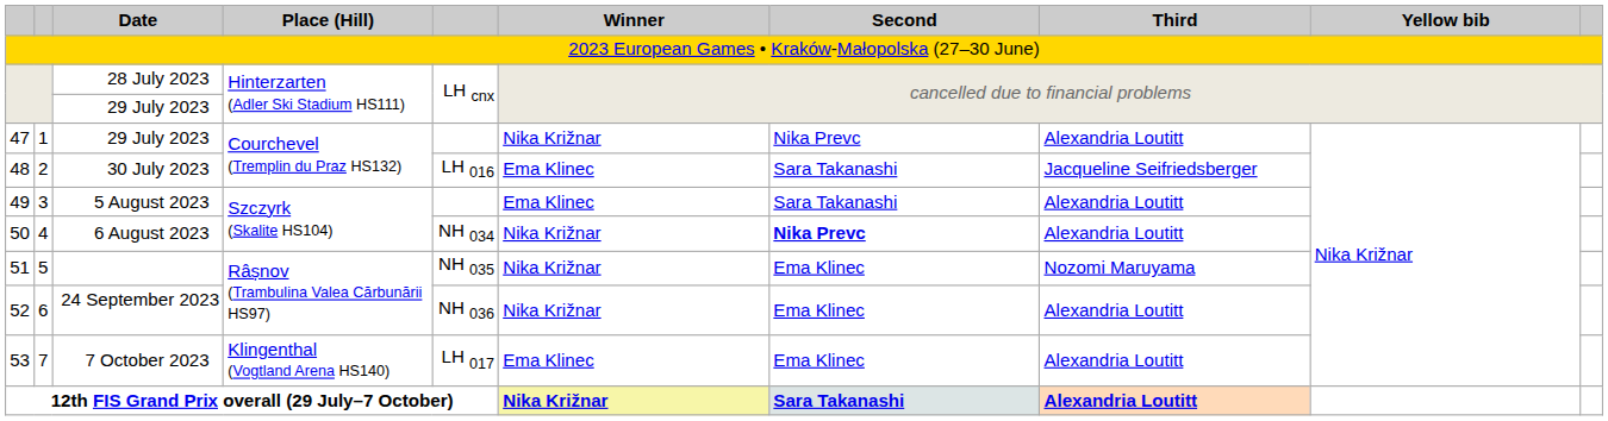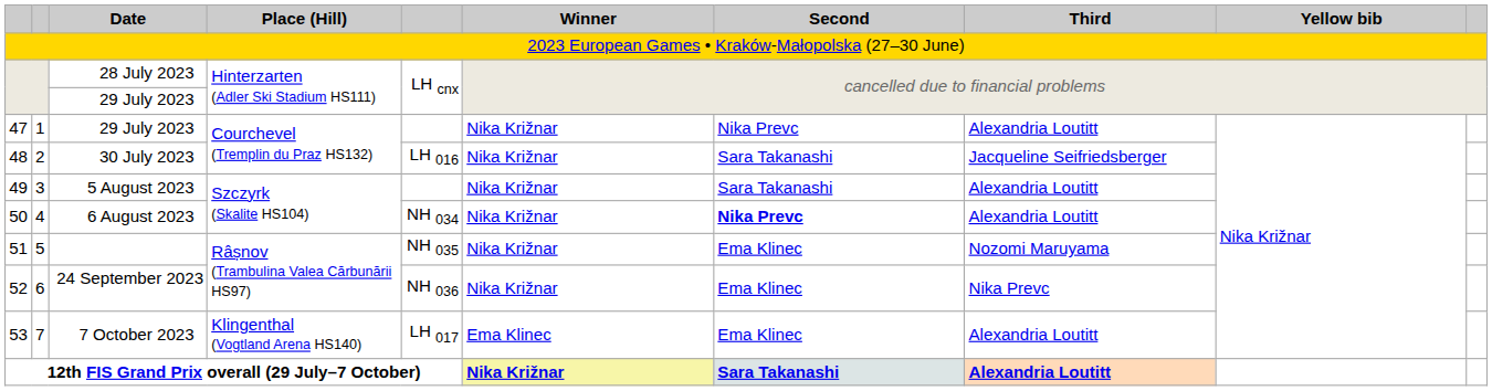 <table class="wikitable plainrowheaders" style="background:#fff; font-size:86%; line-height:16px; border:grey solid 1px; border-collapse:collapse;">
 <tr>
 <th scope="col" style="background:#ccc; width=30 px;"></th>
 <th scope="col" style="background:#ccc; width=10 px;"></th>
 <th scope="col" style="background:#ccc; width:124px;">Date</th>
 <th scope="col" style="background:#ccc; width:153px;">Place (Hill)</th>
 <th scope="col" style="background:#ccc; width:44px;"></th>
 <th scope="col" style="background:#ccc; width:200px;">Winner</th>
 <th scope="col" style="background:#ccc; width:200px;">Second</th>
 <th scope="col" style="background:#ccc; width:200px;">Third</th>
 <th scope="col" style="background:#ccc; width:200px;">Yellow bib</th>
 <th scope="col" style="background:#ccc; width:10px;"></th>
 </tr>
 <tr style="background:gold">
 <td align=center colspan="10"><a href='#'>2023 European Games</a> •  <a href='#'>Kraków</a>-<a href='#'>Małopolska</a> (27–30 June)</td>
 </tr>
 <tr>
 <td rowspan="2" align="center" colspan="2" bgcolor="EDEAE0"></td>
 <td align="right">28 July 2023  </td>
 <td rowspan="2"> <a href='#'>Hinterzarten</a><br><small>(<a href='#'>Adler Ski Stadium</a> HS111)</small></td>
 <td align="right" rowspan="2">LH <sub>cnx</sub></td>
 <td align="center" colspan="5" rowspan="2" bgcolor="EDEAE0" style=color:#696969><em>cancelled due to financial problems</em></td>
 </tr>
 <tr>
 <td align="right">29 July 2023  </td>
 </tr>
 <tr>
 <td align="center">47</td>
 <td align="center">1</td>
 <td align="right">29 July 2023  </td>
 <td rowspan=2> <a href='#'>Courchevel</a><br><small>(<a href='#'>Tremplin du Praz</a> HS132)</small></td>
 <td align="right"></td>
 <td> <a href='#'>Nika Križnar</a></td>
 <td> <a href='#'>Nika Prevc</a></td>
 <td> <a href='#'>Alexandria Loutitt</a></td>
 <td rowspan="7"> <a href='#'>Nika Križnar</a></td>
 <td></td>
 </tr>
 <tr>
 <td align="center">48</td>
 <td align="center">2</td>
 <td align="right">30 July 2023  </td>
 <td align="right">LH <sub>016</sub></td>
-<td> <a href='#'>Ema Klinec</a></td>
+<td> <a href='#'>Nika Križnar</a></td>
 <td> <a href='#'>Sara Takanashi</a></td>
 <td> <a href='#'>Jacqueline Seifriedsberger</a></td>
 <td></td>
 </tr>
 <tr>
 <td align="center">49</td>
 <td align="center">3</td>
 <td align="right">5 August 2023  </td>
 <td rowspan="2"> <a href='#'>Szczyrk</a><br><small>(<a href='#'>Skalite</a> HS104)</small></td>
 <td align="right"></td>
-<td> <a href='#'>Ema Klinec</a></td>
+<td> <a href='#'>Nika Križnar</a></td>
 <td> <a href='#'>Sara Takanashi</a></td>
 <td> <a href='#'>Alexandria Loutitt</a></td>
 <td></td>
 </tr>
 <tr>
 <td align="center">50</td>
 <td align="center">4</td>
 <td align="right">6 August 2023  </td>
 <td align="right">NH <sub>034</sub></td>
 <td> <a href='#'>Nika Križnar</a></td>
 <td><strong> <a href='#'>Nika Prevc</a></strong></td>
 <td> <a href='#'>Alexandria Loutitt</a></td>
 <td></td>
 </tr>
 <tr>
 <td align="center">51</td>
 <td align="center">5</td>
 <td align="right"></td>
 <td rowspan="2"> <a href='#'>Râșnov</a><br><small>(<a href='#'>Trambulina Valea Cărbunării</a> HS97)</small></td>
 <td align="right">NH <sub>035</sub></td>
 <td> <a href='#'>Nika Križnar</a></td>
 <td> <a href='#'>Ema Klinec</a></td>
 <td> <a href='#'>Nozomi Maruyama</a></td>
 <td></td>
 </tr>
 <tr>
 <td align="center">52</td>
 <td align="center">6</td>
 <td align="right">24 September 2023  </td>
 <td align="right">NH <sub>036</sub></td>
 <td> <a href='#'>Nika Križnar</a></td>
 <td> <a href='#'>Ema Klinec</a></td>
-<td> <a href='#'>Alexandria Loutitt</a></td>
+<td> <a href='#'>Nika Prevc</a></td>
 <td></td>
 </tr>
 <tr>
 <td align="center">53</td>
 <td align="center">7</td>
 <td align="right">7 October 2023  </td>
 <td> <a href='#'>Klingenthal</a><br><small>(<a href='#'>Vogtland Arena</a> HS140)</small></td>
 <td align="right">LH <sub>017</sub></td>
 <td> <a href='#'>Ema Klinec</a></td>
 <td> <a href='#'>Ema Klinec</a></td>
 <td> <a href='#'>Alexandria Loutitt</a></td>
 <td></td>
 </tr>
 <tr>
 <td colspan="5" align="center"><strong>12th <a href='#'>FIS Grand Prix</a> overall (29 July–7 October)</strong></td>
 <td style="background:#f7f6a8;"> <strong><a href='#'>Nika Križnar</a></strong></td>
 <td style="background:#dce5e5;"> <strong><a href='#'>Sara Takanashi</a></strong></td>
 <td style="background:#ffdab9;"> <strong><a href='#'>Alexandria Loutitt</a></strong></td>
 <td></td>
 <td></td>
 </tr>
 </table>
